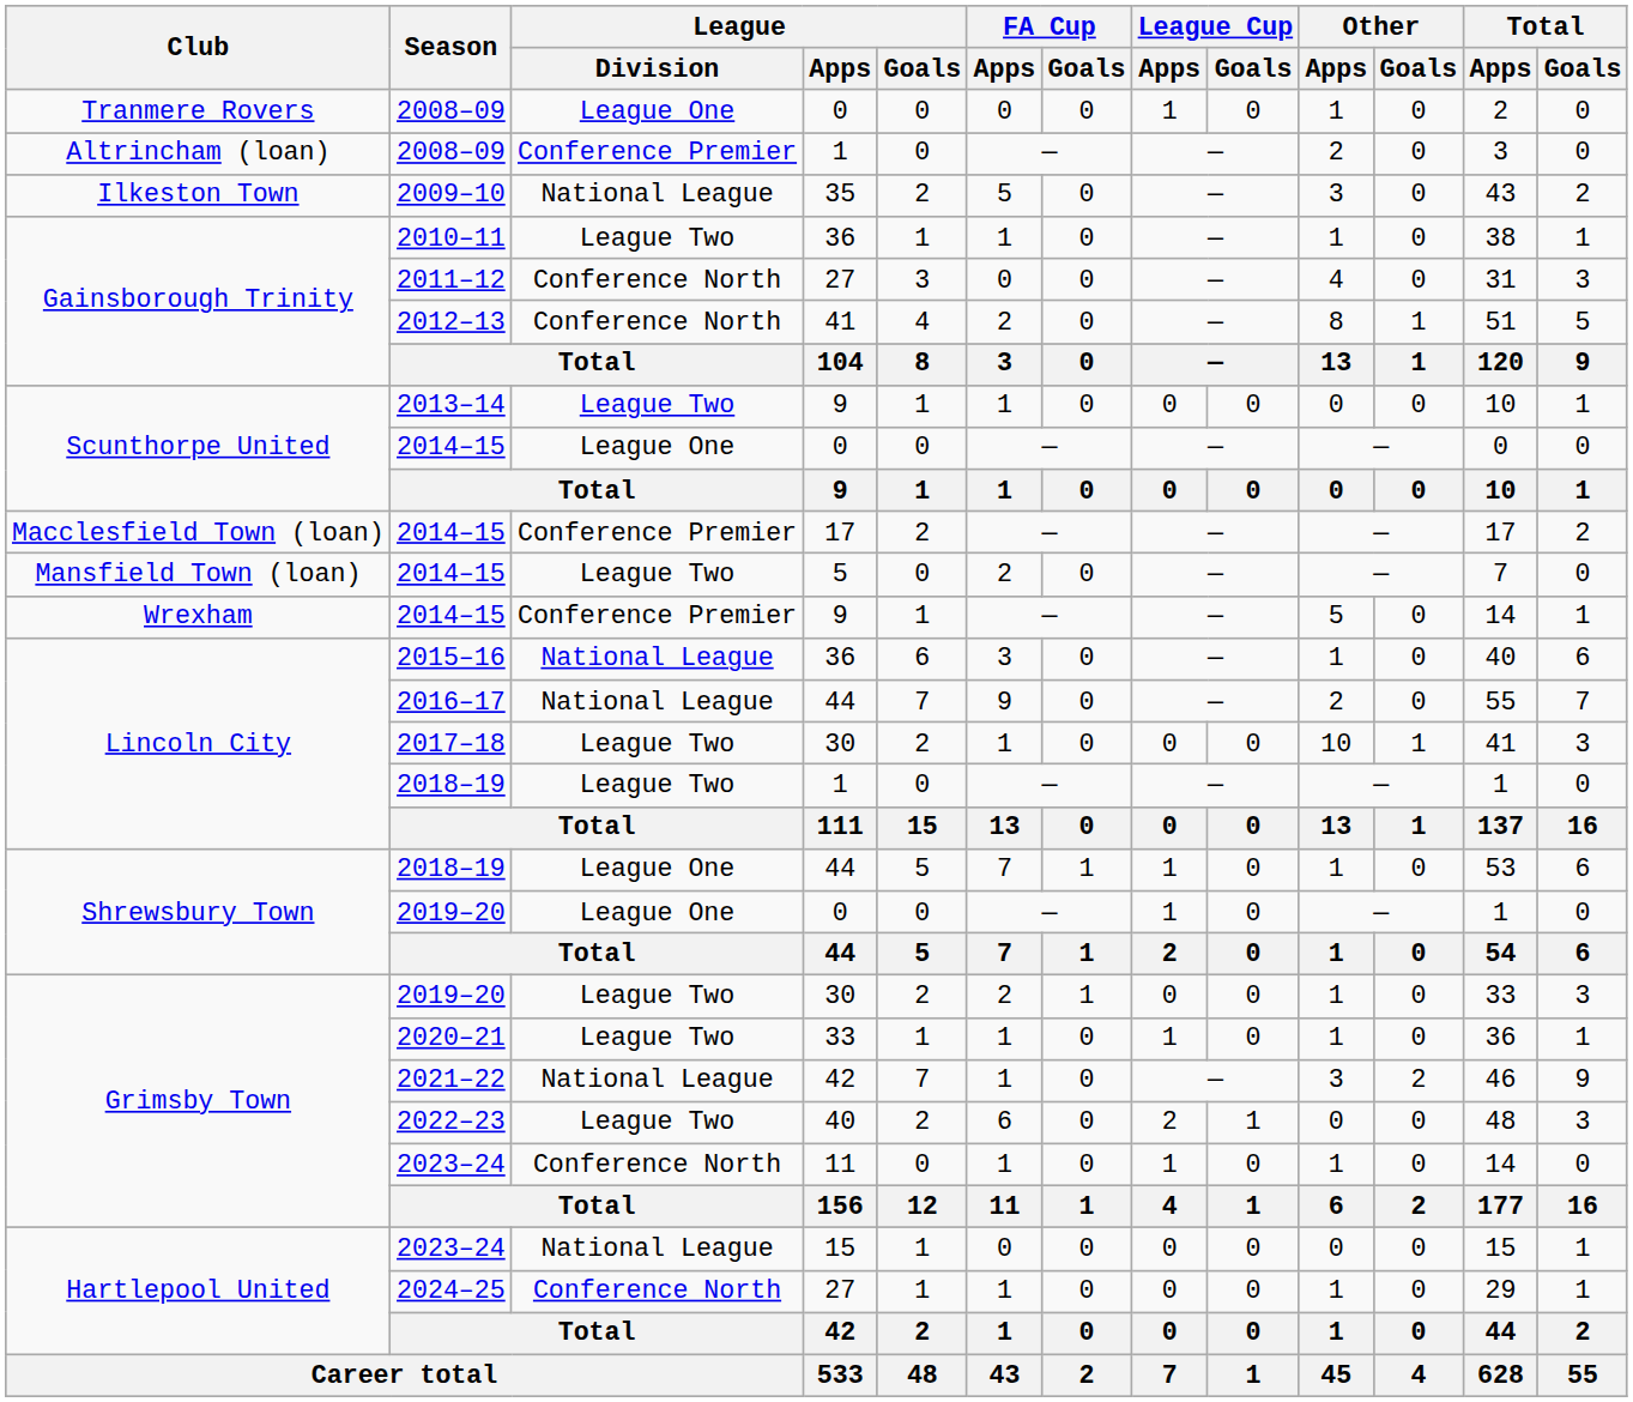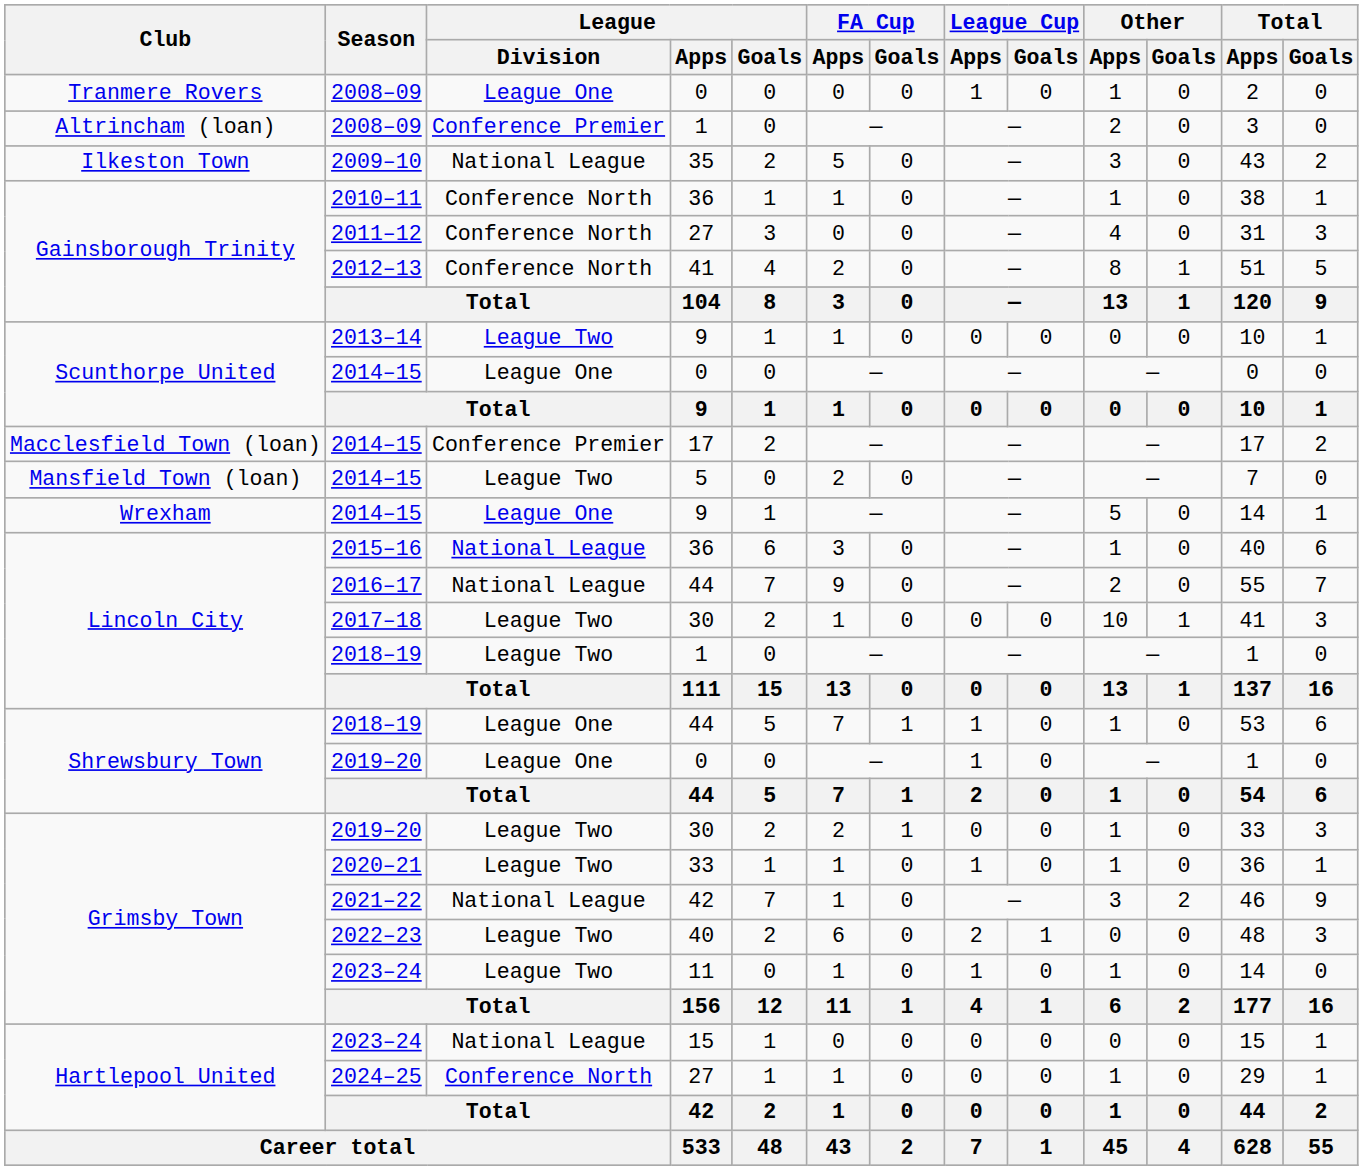 <table class=wikitable style=text-align:center>
 <tr>
 <th rowspan=2>Club</th>
 <th rowspan=2>Season</th>
 <th colspan=3>League</th>
 <th colspan=2><a href='#'>FA Cup</a></th>
 <th colspan=2><a href='#'>League Cup</a></th>
 <th colspan=2>Other</th>
 <th colspan=2>Total</th>
 </tr>
 <tr>
 <th>Division</th>
 <th>Apps</th>
 <th>Goals</th>
 <th>Apps</th>
 <th>Goals</th>
 <th>Apps</th>
 <th>Goals</th>
 <th>Apps</th>
 <th>Goals</th>
 <th>Apps</th>
 <th>Goals</th>
 </tr>
 <tr>
 <td><a href='#'>Tranmere Rovers</a></td>
 <td><a href='#'>2008–09</a></td>
 <td><a href='#'>League One</a></td>
 <td>0</td>
 <td>0</td>
 <td>0</td>
 <td>0</td>
 <td>1</td>
 <td>0</td>
 <td>1</td>
 <td>0</td>
 <td>2</td>
 <td>0</td>
 </tr>
 <tr>
 <td><a href='#'>Altrincham</a> (loan)</td>
 <td><a href='#'>2008–09</a></td>
 <td><a href='#'>Conference Premier</a></td>
 <td>1</td>
 <td>0</td>
 <td colspan=2>—</td>
 <td colspan=2>—</td>
 <td>2</td>
 <td>0</td>
 <td>3</td>
 <td>0</td>
 </tr>
 <tr>
 <td><a href='#'>Ilkeston Town</a></td>
 <td><a href='#'>2009–10</a></td>
 <td>National League</td>
 <td>35</td>
 <td>2</td>
 <td>5</td>
 <td>0</td>
 <td colspan=2>—</td>
 <td>3</td>
 <td>0</td>
 <td>43</td>
 <td>2</td>
 </tr>
 <tr>
 <td rowspan=4><a href='#'>Gainsborough Trinity</a></td>
 <td><a href='#'>2010–11</a></td>
-<td>League Two</td>
+<td>Conference North</td>
 <td>36</td>
 <td>1</td>
 <td>1</td>
 <td>0</td>
 <td colspan=2>—</td>
 <td>1</td>
 <td>0</td>
 <td>38</td>
 <td>1</td>
 </tr>
 <tr>
 <td><a href='#'>2011–12</a></td>
 <td>Conference North</td>
 <td>27</td>
 <td>3</td>
 <td>0</td>
 <td>0</td>
 <td colspan=2>—</td>
 <td>4</td>
 <td>0</td>
 <td>31</td>
 <td>3</td>
 </tr>
 <tr>
 <td><a href='#'>2012–13</a></td>
 <td>Conference North</td>
 <td>41</td>
 <td>4</td>
 <td>2</td>
 <td>0</td>
 <td colspan=2>—</td>
 <td>8</td>
 <td>1</td>
 <td>51</td>
 <td>5</td>
 </tr>
 <tr>
 <th colspan=2>Total</th>
 <th>104</th>
 <th>8</th>
 <th>3</th>
 <th>0</th>
 <th colspan=2>—</th>
 <th>13</th>
 <th>1</th>
 <th>120</th>
 <th>9</th>
 </tr>
 <tr>
 <td rowspan=3><a href='#'>Scunthorpe United</a></td>
 <td><a href='#'>2013–14</a></td>
 <td><a href='#'>League Two</a></td>
 <td>9</td>
 <td>1</td>
 <td>1</td>
 <td>0</td>
 <td>0</td>
 <td>0</td>
 <td>0</td>
 <td>0</td>
 <td>10</td>
 <td>1</td>
 </tr>
 <tr>
 <td><a href='#'>2014–15</a></td>
 <td>League One</td>
 <td>0</td>
 <td>0</td>
 <td colspan=2>—</td>
 <td colspan=2>—</td>
 <td colspan=2>—</td>
 <td>0</td>
 <td>0</td>
 </tr>
 <tr>
 <th colspan=2>Total</th>
 <th>9</th>
 <th>1</th>
 <th>1</th>
 <th>0</th>
 <th>0</th>
 <th>0</th>
 <th>0</th>
 <th>0</th>
 <th>10</th>
 <th>1</th>
 </tr>
 <tr>
 <td><a href='#'>Macclesfield Town</a> (loan)</td>
 <td><a href='#'>2014–15</a></td>
 <td>Conference Premier</td>
 <td>17</td>
 <td>2</td>
 <td colspan=2>—</td>
 <td colspan=2>—</td>
 <td colspan=2>—</td>
 <td>17</td>
 <td>2</td>
 </tr>
 <tr>
 <td><a href='#'>Mansfield Town</a> (loan)</td>
 <td><a href='#'>2014–15</a></td>
 <td>League Two</td>
 <td>5</td>
 <td>0</td>
 <td>2</td>
 <td>0</td>
 <td colspan=2>—</td>
 <td colspan=2>—</td>
 <td>7</td>
 <td>0</td>
 </tr>
 <tr>
 <td><a href='#'>Wrexham</a></td>
 <td><a href='#'>2014–15</a></td>
-<td>Conference Premier</td>
+<td><a href='#'>League One</a></td>
 <td>9</td>
 <td>1</td>
 <td colspan=2>—</td>
 <td colspan=2>—</td>
 <td>5</td>
 <td>0</td>
 <td>14</td>
 <td>1</td>
 </tr>
 <tr>
 <td rowspan=5><a href='#'>Lincoln City</a></td>
 <td><a href='#'>2015–16</a></td>
 <td><a href='#'>National League</a></td>
 <td>36</td>
 <td>6</td>
 <td>3</td>
 <td>0</td>
 <td colspan=2>—</td>
 <td>1</td>
 <td>0</td>
 <td>40</td>
 <td>6</td>
 </tr>
 <tr>
 <td><a href='#'>2016–17</a></td>
 <td>National League</td>
 <td>44</td>
 <td>7</td>
 <td>9</td>
 <td>0</td>
 <td colspan=2>—</td>
 <td>2</td>
 <td>0</td>
 <td>55</td>
 <td>7</td>
 </tr>
 <tr>
 <td><a href='#'>2017–18</a></td>
 <td>League Two</td>
 <td>30</td>
 <td>2</td>
 <td>1</td>
 <td>0</td>
 <td>0</td>
 <td>0</td>
 <td>10</td>
 <td>1</td>
 <td>41</td>
 <td>3</td>
 </tr>
 <tr>
 <td><a href='#'>2018–19</a></td>
 <td>League Two</td>
 <td>1</td>
 <td>0</td>
 <td colspan=2>—</td>
 <td colspan=2>—</td>
 <td colspan=2>—</td>
 <td>1</td>
 <td>0</td>
 </tr>
 <tr>
 <th colspan=2>Total</th>
 <th>111</th>
 <th>15</th>
 <th>13</th>
 <th>0</th>
 <th>0</th>
 <th>0</th>
 <th>13</th>
 <th>1</th>
 <th>137</th>
 <th>16</th>
 </tr>
 <tr>
 <td rowspan=3><a href='#'>Shrewsbury Town</a></td>
 <td><a href='#'>2018–19</a></td>
 <td>League One</td>
 <td>44</td>
 <td>5</td>
 <td>7</td>
 <td>1</td>
 <td>1</td>
 <td>0</td>
 <td>1</td>
 <td>0</td>
 <td>53</td>
 <td>6</td>
 </tr>
 <tr>
 <td><a href='#'>2019–20</a></td>
 <td>League One</td>
 <td>0</td>
 <td>0</td>
 <td colspan=2>—</td>
 <td>1</td>
 <td>0</td>
 <td colspan=2>—</td>
 <td>1</td>
 <td>0</td>
 </tr>
 <tr>
 <th colspan=2>Total</th>
 <th>44</th>
 <th>5</th>
 <th>7</th>
 <th>1</th>
 <th>2</th>
 <th>0</th>
 <th>1</th>
 <th>0</th>
 <th>54</th>
 <th>6</th>
 </tr>
 <tr>
 <td rowspan=6><a href='#'>Grimsby Town</a></td>
 <td><a href='#'>2019–20</a></td>
 <td>League Two</td>
 <td>30</td>
 <td>2</td>
 <td>2</td>
 <td>1</td>
 <td>0</td>
 <td>0</td>
 <td>1</td>
 <td>0</td>
 <td>33</td>
 <td>3</td>
 </tr>
 <tr>
 <td><a href='#'>2020–21</a></td>
 <td>League Two</td>
 <td>33</td>
 <td>1</td>
 <td>1</td>
 <td>0</td>
 <td>1</td>
 <td>0</td>
 <td>1</td>
 <td>0</td>
 <td>36</td>
 <td>1</td>
 </tr>
 <tr>
 <td><a href='#'>2021–22</a></td>
 <td>National League</td>
 <td>42</td>
 <td>7</td>
 <td>1</td>
 <td>0</td>
 <td colspan=2>—</td>
 <td>3</td>
 <td>2</td>
 <td>46</td>
 <td>9</td>
 </tr>
 <tr>
 <td><a href='#'>2022–23</a></td>
 <td>League Two</td>
 <td>40</td>
 <td>2</td>
 <td>6</td>
 <td>0</td>
 <td>2</td>
 <td>1</td>
 <td>0</td>
 <td>0</td>
 <td>48</td>
 <td>3</td>
 </tr>
 <tr>
 <td><a href='#'>2023–24</a></td>
-<td>Conference North</td>
+<td>League Two</td>
 <td>11</td>
 <td>0</td>
 <td>1</td>
 <td>0</td>
 <td>1</td>
 <td>0</td>
 <td>1</td>
 <td>0</td>
 <td>14</td>
 <td>0</td>
 </tr>
 <tr>
 <th colspan=2>Total</th>
 <th>156</th>
 <th>12</th>
 <th>11</th>
 <th>1</th>
 <th>4</th>
 <th>1</th>
 <th>6</th>
 <th>2</th>
 <th>177</th>
 <th>16</th>
 </tr>
 <tr>
 <td rowspan=3><a href='#'>Hartlepool United</a></td>
 <td><a href='#'>2023–24</a></td>
 <td>National League</td>
 <td>15</td>
 <td>1</td>
 <td>0</td>
 <td>0</td>
 <td>0</td>
 <td>0</td>
 <td>0</td>
 <td>0</td>
 <td>15</td>
 <td>1</td>
 </tr>
 <tr>
 <td><a href='#'>2024–25</a></td>
 <td><a href='#'>Conference North</a></td>
 <td>27</td>
 <td>1</td>
 <td>1</td>
 <td>0</td>
 <td>0</td>
 <td>0</td>
 <td>1</td>
 <td>0</td>
 <td>29</td>
 <td>1</td>
 </tr>
 <tr>
 <th colspan=2>Total</th>
 <th>42</th>
 <th>2</th>
 <th>1</th>
 <th>0</th>
 <th>0</th>
 <th>0</th>
 <th>1</th>
 <th>0</th>
 <th>44</th>
 <th>2</th>
 </tr>
 <tr>
 <th colspan=3>Career total</th>
 <th>533</th>
 <th>48</th>
 <th>43</th>
 <th>2</th>
 <th>7</th>
 <th>1</th>
 <th>45</th>
 <th>4</th>
 <th>628</th>
 <th>55</th>
 </tr>
 </table>
